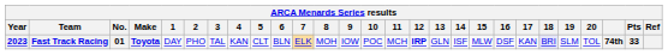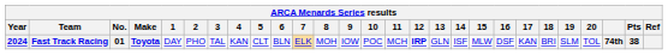 <table class="wikitable" style="text-align:center; font-size:75%">
 <tr>
 <th colspan=27><a href='#'>ARCA Menards Series</a> results</th>
 </tr>
 <tr>
 <th>Year</th>
 <th>Team</th>
 <th>No.</th>
 <th>Make</th>
 <th>1</th>
 <th>2</th>
 <th>3</th>
 <th>4</th>
 <th>5</th>
 <th>6</th>
 <th>7</th>
 <th>8</th>
 <th>9</th>
 <th>10</th>
 <th>11</th>
 <th>12</th>
 <th>13</th>
 <th>14</th>
 <th>15</th>
 <th>16</th>
 <th>17</th>
 <th>18</th>
 <th>19</th>
 <th>20</th>
 <th></th>
 <th>Pts</th>
 <th>Ref</th>
 </tr>
 <tr>
-<th><a href='#'>2023</a></th>
+<th><a href='#'>2024</a></th>
 <th><a href='#'>Fast Track Racing</a></th>
 <th>01</th>
 <th><a href='#'>Toyota</a></th>
 <td><a href='#'>DAY</a></td>
 <td><a href='#'>PHO</a></td>
 <td><a href='#'>TAL</a></td>
 <td><a href='#'>KAN</a></td>
 <td><a href='#'>CLT</a></td>
 <td><a href='#'>BLN</a></td>
 <td style="background:#FFDF9F;"><a href='#'>ELK</a><br></td>
 <td><a href='#'>MOH</a></td>
 <td><a href='#'>IOW</a></td>
 <td><a href='#'>POC</a></td>
 <td><a href='#'>MCH</a></td>
 <td><strong><a href='#'>IRP</a></strong></td>
 <td><a href='#'>GLN</a></td>
 <td><a href='#'>ISF</a></td>
 <td><a href='#'>MLW</a></td>
 <td><a href='#'>DSF</a></td>
 <td><a href='#'>KAN</a></td>
-<td style="background: lavender;"><a href='#'>BRI</a></td>
+<td><a href='#'>BRI</a></td>
 <td><a href='#'>SLM</a></td>
 <td><a href='#'>TOL</a></td>
 <th>74th</th>
-<th>33</th>
+<th>38</th>
 <th></th>
 </tr>
 </table>
